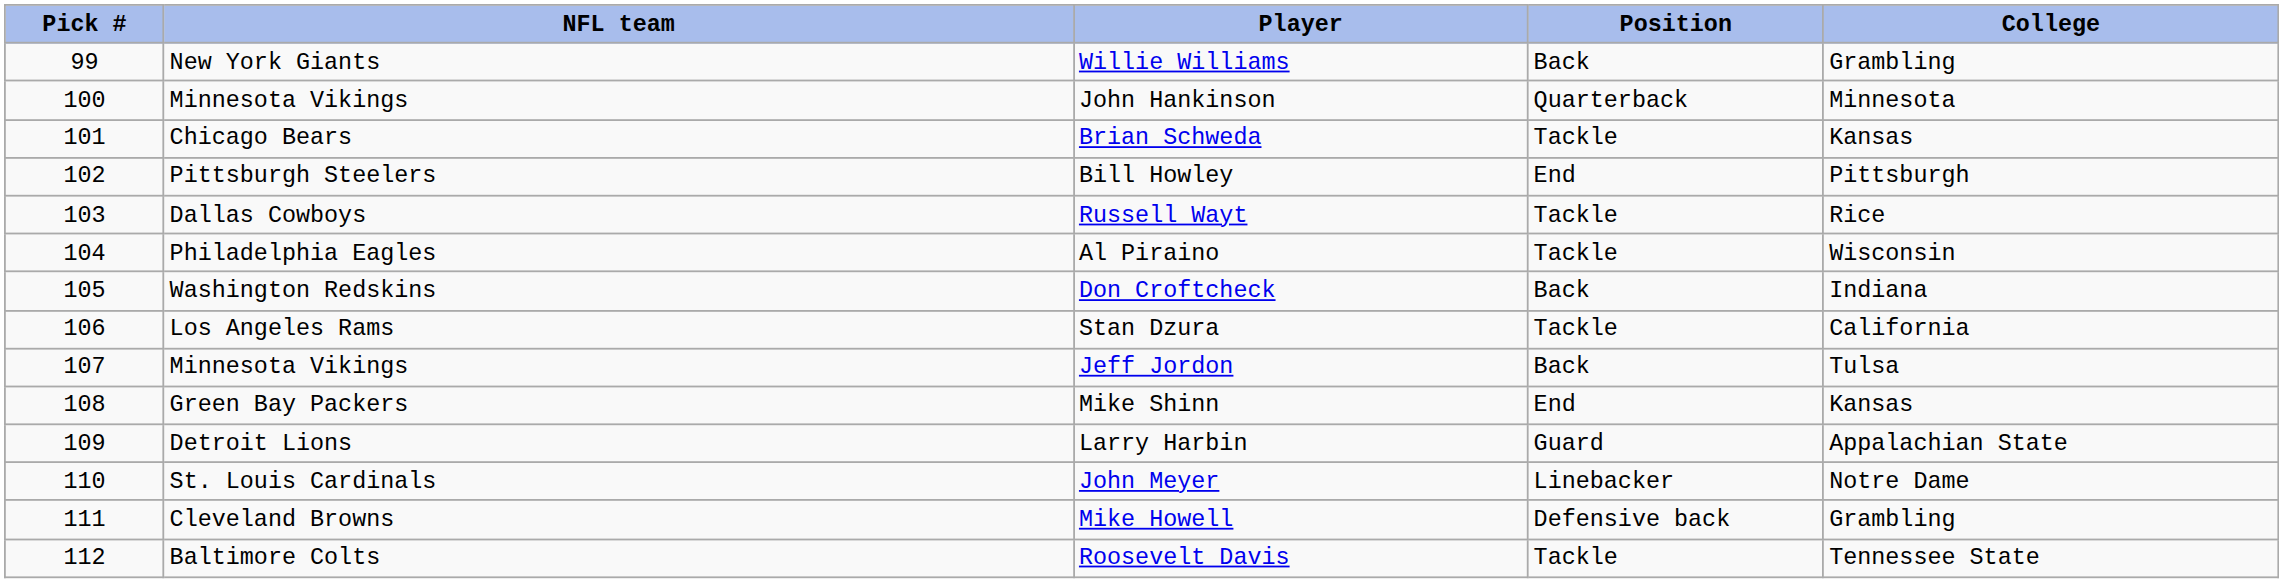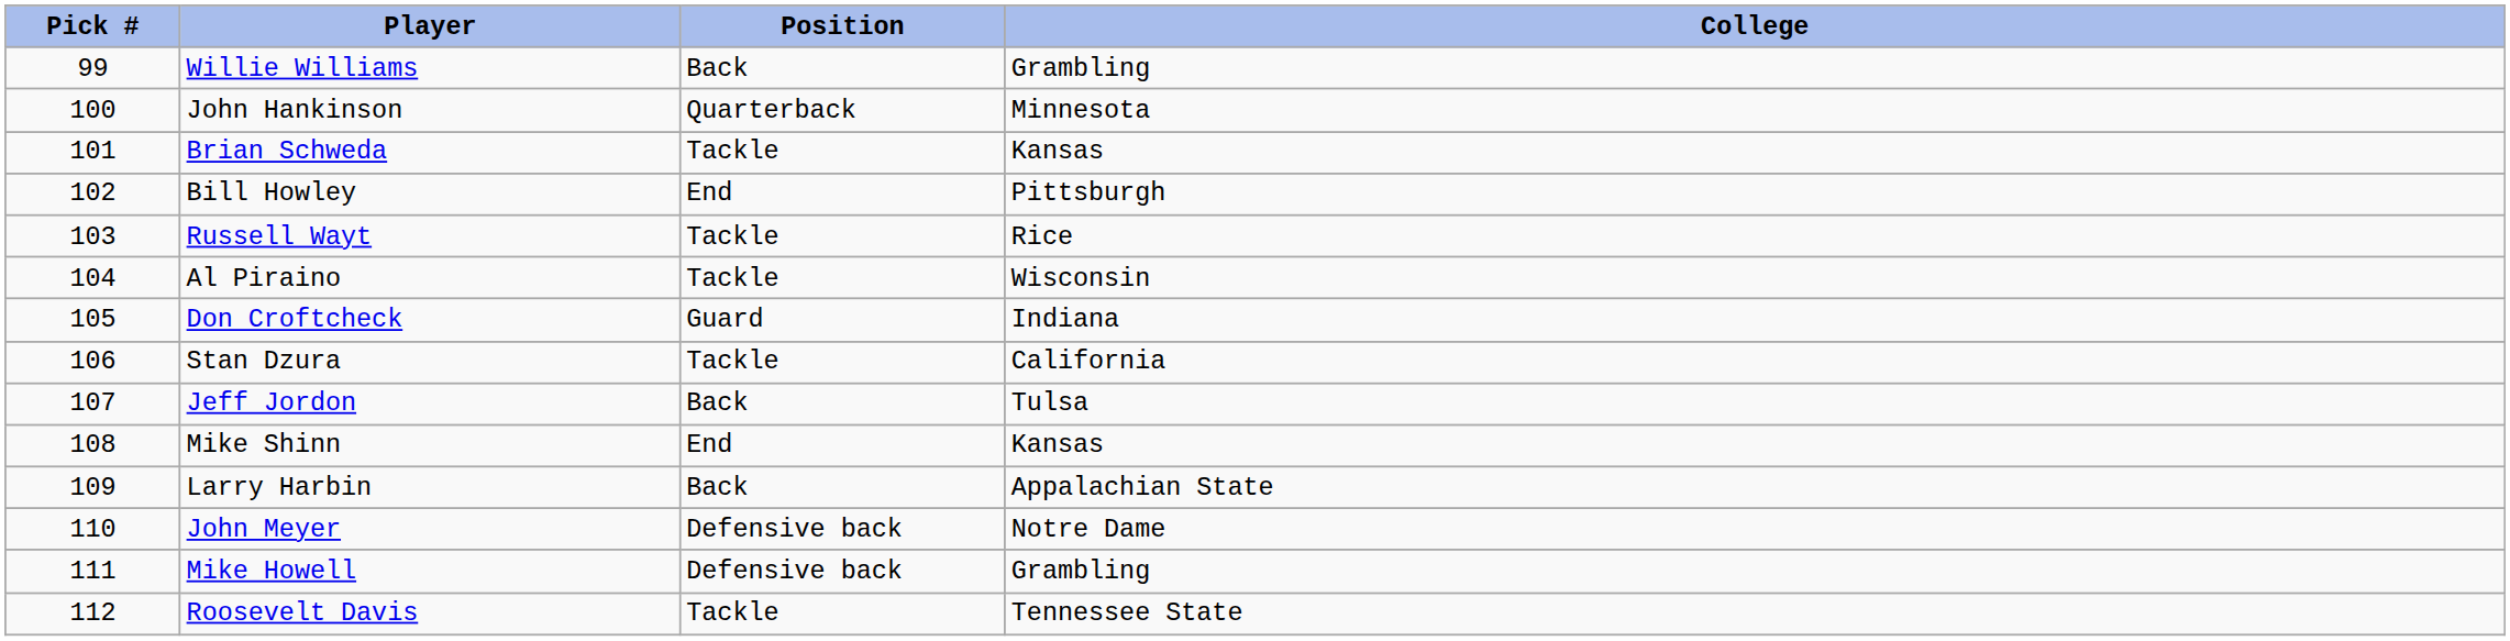 <table class="wikitable sortable sortable" style="width: 100%">
 <tr>
 <th style="background:#A8BDEC;" width=7%>Pick #</th>
-<th width=40% style="background:#A8BDEC;">NFL team</th>
 <th width=20% style="background:#A8BDEC;">Player</th>
 <th width=13% style="background:#A8BDEC;">Position</th>
 <th style="background:#A8BDEC;">College</th>
 </tr>
 <tr>
 <td align=center>99</td>
-<td>New York Giants</td>
 <td><a href='#'>Willie Williams</a></td>
 <td>Back</td>
 <td>Grambling</td>
 </tr>
 <tr>
 <td align=center>100</td>
-<td>Minnesota Vikings</td>
 <td>John Hankinson</td>
 <td>Quarterback</td>
 <td>Minnesota</td>
 </tr>
 <tr>
 <td align=center>101</td>
-<td>Chicago Bears</td>
 <td><a href='#'>Brian Schweda</a></td>
 <td>Tackle</td>
 <td>Kansas</td>
 </tr>
 <tr>
 <td align=center>102</td>
-<td>Pittsburgh Steelers</td>
 <td>Bill Howley</td>
 <td>End</td>
 <td>Pittsburgh</td>
 </tr>
 <tr>
 <td align=center>103</td>
-<td>Dallas Cowboys</td>
 <td><a href='#'>Russell Wayt</a></td>
 <td>Tackle</td>
 <td>Rice</td>
 </tr>
 <tr>
 <td align=center>104</td>
-<td>Philadelphia Eagles</td>
 <td>Al Piraino</td>
 <td>Tackle</td>
 <td>Wisconsin</td>
 </tr>
 <tr>
 <td align=center>105</td>
-<td>Washington Redskins</td>
 <td><a href='#'>Don Croftcheck</a></td>
-<td>Back</td>
+<td>Guard</td>
 <td>Indiana</td>
 </tr>
 <tr>
 <td align=center>106</td>
-<td>Los Angeles Rams</td>
 <td>Stan Dzura</td>
 <td>Tackle</td>
 <td>California</td>
 </tr>
 <tr>
 <td align=center>107</td>
-<td>Minnesota Vikings</td>
 <td><a href='#'>Jeff Jordon</a></td>
 <td>Back</td>
 <td>Tulsa</td>
 </tr>
 <tr>
 <td align=center>108</td>
-<td>Green Bay Packers</td>
 <td>Mike Shinn</td>
 <td>End</td>
 <td>Kansas</td>
 </tr>
 <tr>
 <td align=center>109</td>
-<td>Detroit Lions</td>
 <td>Larry Harbin</td>
-<td>Guard</td>
+<td>Back</td>
 <td>Appalachian State</td>
 </tr>
 <tr>
 <td align=center>110</td>
-<td>St. Louis Cardinals</td>
 <td><a href='#'>John Meyer</a></td>
-<td>Linebacker</td>
+<td>Defensive back</td>
 <td>Notre Dame</td>
 </tr>
 <tr>
 <td align=center>111</td>
-<td>Cleveland Browns</td>
 <td><a href='#'>Mike Howell</a></td>
 <td>Defensive back</td>
 <td>Grambling</td>
 </tr>
 <tr>
 <td align=center>112</td>
-<td>Baltimore Colts</td>
 <td><a href='#'>Roosevelt Davis</a></td>
 <td>Tackle</td>
 <td>Tennessee State</td>
 </tr>
 </table>
